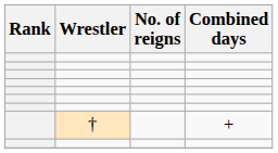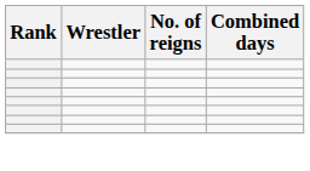 <table class="wikitable sortable" style="text-align: center">
 <tr>
 <th>Rank</th>
 <th>Wrestler</th>
 <th>No. of<br>reigns</th>
 <th>Combined<br>days</th>
 </tr>
 <tr>
 <th></th>
 <td></td>
 <td></td>
 <td></td>
 </tr>
 <tr>
 <th></th>
 <td></td>
 <td></td>
 <td></td>
 </tr>
 <tr>
 <th></th>
 <td></td>
 <td></td>
 <td></td>
 </tr>
 <tr>
 <th></th>
 <td></td>
 <td></td>
 <td></td>
 </tr>
 <tr>
 <th></th>
 <td></td>
 <td></td>
 <td></td>
 </tr>
 <tr>
 <th></th>
 <td></td>
 <td></td>
 <td></td>
 </tr>
 <tr>
 <th></th>
 <td></td>
 <td></td>
 <td></td>
 </tr>
 <tr>
 <th></th>
-<td style="background-color:#FFE6BD"> †</td>
-<td></td>
-<td>+</td>
-</tr>
-<tr>
-<th></th>
 <td></td>
 <td></td>
 <td></td>
 </tr>
 <tr>
 </tr>
 </table>
